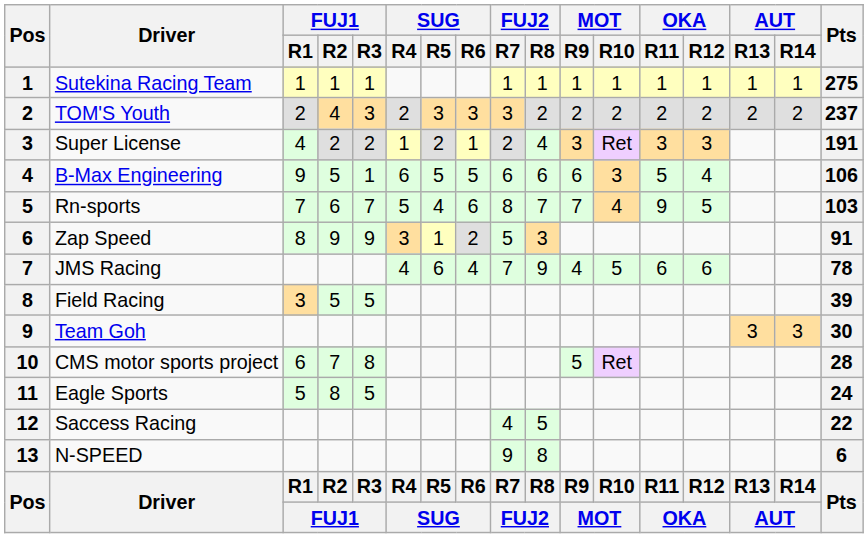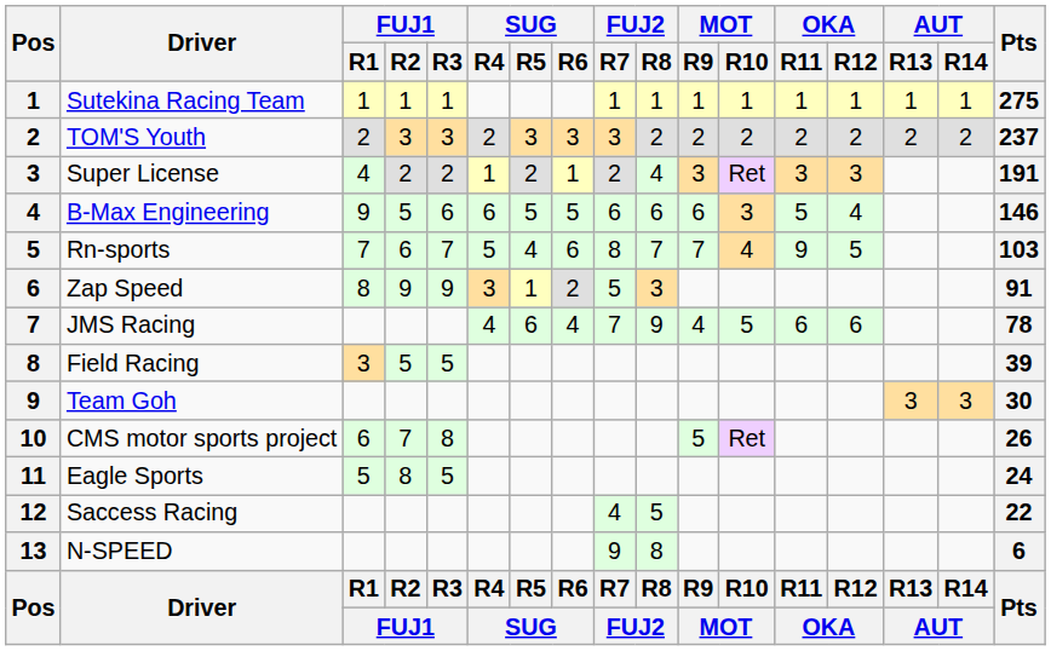 <table class="wikitable" style="font-size: 85%; text-align: center;">
 <tr>
 <th rowspan="2" valign="middle">Pos</th>
 <th rowspan="2" valign="middle">Driver</th>
 <th colspan="3"><a href='#'>FUJ1</a></th>
 <th colspan="3"><a href='#'>SUG</a></th>
 <th colspan="2"><a href='#'>FUJ2</a></th>
 <th colspan="2"><a href='#'>MOT</a></th>
 <th colspan="2"><a href='#'>OKA</a></th>
 <th colspan="2"><a href='#'>AUT</a></th>
 <th rowspan="2" valign="middle">Pts</th>
 </tr>
 <tr>
 <th>R1</th>
 <th>R2</th>
 <th>R3</th>
 <th>R4</th>
 <th>R5</th>
 <th>R6</th>
 <th>R7</th>
 <th>R8</th>
 <th>R9</th>
 <th>R10</th>
 <th>R11</th>
 <th>R12</th>
 <th>R13</th>
 <th>R14</th>
 </tr>
 <tr>
 <th>1</th>
 <td align="left"><a href='#'>Sutekina  Racing Team</a></td>
 <td style="background:#FFFFBF;">1</td>
 <td style="background:#FFFFBF;">1</td>
 <td style="background:#FFFFBF;">1</td>
 <td></td>
 <td></td>
 <td></td>
 <td style="background:#FFFFBF;">1</td>
 <td style="background:#FFFFBF;">1</td>
 <td style="background:#FFFFBF;">1</td>
 <td style="background:#FFFFBF;">1</td>
 <td style="background:#FFFFBF;">1</td>
 <td style="background:#FFFFBF;">1</td>
 <td style="background:#FFFFBF;">1</td>
 <td style="background:#FFFFBF;">1</td>
 <th>275</th>
 </tr>
 <tr>
 <th>2</th>
 <td align="left"><a href='#'>TOM'S Youth</a></td>
 <td style="background:#DFDFDF;">2</td>
-<td style="background:#FFDF9F;">4</td>
+<td style="background:#FFDF9F;">3</td>
 <td style="background:#FFDF9F;">3</td>
 <td style="background:#DFDFDF;">2</td>
 <td style="background:#FFDF9F;">3</td>
 <td style="background:#FFDF9F;">3</td>
 <td style="background:#FFDF9F;">3</td>
 <td style="background:#DFDFDF;">2</td>
 <td style="background:#DFDFDF;">2</td>
 <td style="background:#DFDFDF;">2</td>
 <td style="background:#DFDFDF;">2</td>
 <td style="background:#DFDFDF;">2</td>
 <td style="background:#DFDFDF;">2</td>
 <td style="background:#DFDFDF;">2</td>
 <th>237</th>
 </tr>
 <tr>
 <th>3</th>
 <td align="left">Super License</td>
 <td style="background:#DFFFDF;">4</td>
 <td style="background:#DFDFDF;">2</td>
 <td style="background:#DFDFDF;">2</td>
 <td style="background:#FFFFBF;">1</td>
 <td style="background:#DFDFDF;">2</td>
 <td style="background:#FFFFBF;">1</td>
 <td style="background:#DFDFDF;">2</td>
 <td style="background:#DFFFDF;">4</td>
 <td style="background:#FFDF9F;">3</td>
 <td style="background:#efcfff;">Ret</td>
 <td style="background:#FFDF9F;">3</td>
 <td style="background:#FFDF9F;">3</td>
 <td></td>
 <td></td>
 <th>191</th>
 </tr>
 <tr>
 <th>4</th>
 <td align="left"><a href='#'>B-Max Engineering</a></td>
 <td style="background:#DFFFDF;">9</td>
 <td style="background:#DFFFDF;">5</td>
-<td style="background:#DFFFDF;">1</td>
+<td style="background:#DFFFDF;">6</td>
 <td style="background:#DFFFDF;">6</td>
 <td style="background:#DFFFDF;">5</td>
 <td style="background:#DFFFDF;">5</td>
 <td style="background:#DFFFDF;">6</td>
 <td style="background:#DFFFDF;">6</td>
 <td style="background:#DFFFDF;">6</td>
 <td style="background:#FFDF9F;">3</td>
 <td style="background:#DFFFDF;">5</td>
 <td style="background:#DFFFDF;">4</td>
 <td></td>
 <td></td>
-<th>106</th>
+<th>146</th>
 </tr>
 <tr>
 <th>5</th>
 <td align="left">Rn-sports</td>
 <td style="background:#DFFFDF;">7</td>
 <td style="background:#DFFFDF;">6</td>
 <td style="background:#DFFFDF;">7</td>
 <td style="background:#DFFFDF;">5</td>
 <td style="background:#DFFFDF;">4</td>
 <td style="background:#DFFFDF;">6</td>
 <td style="background:#DFFFDF;">8</td>
 <td style="background:#DFFFDF;">7</td>
 <td style="background:#DFFFDF;">7</td>
 <td style="background:#FFDF9F;">4</td>
 <td style="background:#DFFFDF;">9</td>
 <td style="background:#DFFFDF;">5</td>
 <td></td>
 <td></td>
 <th>103</th>
 </tr>
 <tr>
 <th>6</th>
 <td align="left">Zap Speed</td>
 <td style="background:#DFFFDF;">8</td>
 <td style="background:#DFFFDF;">9</td>
 <td style="background:#DFFFDF;">9</td>
 <td style="background:#FFDF9F;">3</td>
 <td style="background:#FFFFBF;">1</td>
 <td style="background:#DFDFDF;">2</td>
 <td style="background:#DFFFDF;">5</td>
 <td style="background:#FFDF9F;">3</td>
 <td></td>
 <td></td>
 <td></td>
 <td></td>
 <td></td>
 <td></td>
 <th>91</th>
 </tr>
 <tr>
 <th>7</th>
 <td align="left">JMS Racing</td>
 <td></td>
 <td></td>
 <td></td>
 <td style="background:#DFFFDF;">4</td>
 <td style="background:#DFFFDF;">6</td>
 <td style="background:#DFFFDF;">4</td>
 <td style="background:#DFFFDF;">7</td>
 <td style="background:#DFFFDF;">9</td>
 <td style="background:#DFFFDF;">4</td>
 <td style="background:#DFFFDF;">5</td>
 <td style="background:#DFFFDF;">6</td>
 <td style="background:#DFFFDF;">6</td>
 <td></td>
 <td></td>
 <th>78</th>
 </tr>
 <tr>
 <th>8</th>
 <td align="left">Field Racing</td>
 <td style="background:#FFDF9F;">3</td>
 <td style="background:#DFFFDF;">5</td>
 <td style="background:#DFFFDF;">5</td>
 <td></td>
 <td></td>
 <td></td>
 <td></td>
 <td></td>
 <td></td>
 <td></td>
 <td></td>
 <td></td>
 <td></td>
 <td></td>
 <th>39</th>
 </tr>
 <tr>
 <th>9</th>
 <td align="left"><a href='#'>Team Goh</a></td>
 <td></td>
 <td></td>
 <td></td>
 <td></td>
 <td></td>
 <td></td>
 <td></td>
 <td></td>
 <td></td>
 <td></td>
 <td></td>
 <td></td>
 <td style="background:#FFDF9F;">3</td>
 <td style="background:#FFDF9F;">3</td>
 <th>30</th>
 </tr>
 <tr>
 <th>10</th>
 <td align="left">CMS motor sports project</td>
 <td style="background:#DFFFDF;">6</td>
 <td style="background:#DFFFDF;">7</td>
 <td style="background:#DFFFDF;">8</td>
 <td></td>
 <td></td>
 <td></td>
 <td></td>
 <td></td>
 <td style="background:#DFFFDF;">5</td>
 <td style="background:#efcfff;">Ret</td>
 <td></td>
 <td></td>
 <td></td>
 <td></td>
-<th>28</th>
+<th>26</th>
 </tr>
 <tr>
 <th>11</th>
 <td align="left">Eagle Sports</td>
 <td style="background:#DFFFDF;">5</td>
 <td style="background:#DFFFDF;">8</td>
 <td style="background:#DFFFDF;">5</td>
 <td></td>
 <td></td>
 <td></td>
 <td></td>
 <td></td>
 <td></td>
 <td></td>
 <td></td>
 <td></td>
 <td></td>
 <td></td>
 <th>24</th>
 </tr>
 <tr>
 <th>12</th>
 <td align="left">Saccess Racing</td>
 <td></td>
 <td></td>
 <td></td>
 <td></td>
 <td></td>
 <td></td>
 <td style="background:#DFFFDF;">4</td>
 <td style="background:#DFFFDF;">5</td>
 <td></td>
 <td></td>
 <td></td>
 <td></td>
 <td></td>
 <td></td>
 <th>22</th>
 </tr>
 <tr>
 <th>13</th>
 <td align="left">N-SPEED</td>
 <td></td>
 <td></td>
 <td></td>
 <td></td>
 <td></td>
 <td></td>
 <td style="background:#DFFFDF;">9</td>
 <td style="background:#DFFFDF;">8</td>
 <td></td>
 <td></td>
 <td></td>
 <td></td>
 <td></td>
 <td></td>
 <th>6</th>
 </tr>
 <tr>
 <th rowspan="2">Pos</th>
 <th rowspan="2">Driver</th>
 <th>R1</th>
 <th>R2</th>
 <th>R3</th>
 <th>R4</th>
 <th>R5</th>
 <th>R6</th>
 <th>R7</th>
 <th>R8</th>
 <th>R9</th>
 <th>R10</th>
 <th>R11</th>
 <th>R12</th>
 <th>R13</th>
 <th>R14</th>
 <th rowspan="2">Pts</th>
 </tr>
 <tr>
 <th colspan="3"><a href='#'>FUJ1</a></th>
 <th colspan="3"><a href='#'>SUG</a></th>
 <th colspan="2"><a href='#'>FUJ2</a></th>
 <th colspan="2"><a href='#'>MOT</a></th>
 <th colspan="2"><a href='#'>OKA</a></th>
 <th colspan="2"><a href='#'>AUT</a></th>
 </tr>
 </table>
